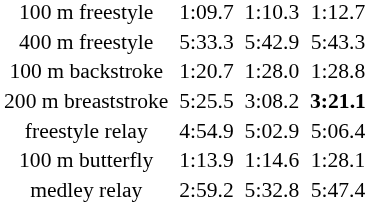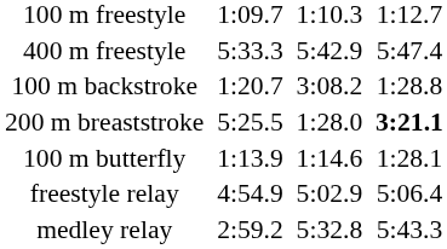 <table>
 <tr align="center">
 <td>100 m freestyle</td>
 <td align=left></td>
 <td>1:09.7</td>
 <td align=left></td>
 <td>1:10.3</td>
 <td align=left></td>
 <td>1:12.7</td>
 </tr>
 <tr align="center">
 <td>400 m freestyle</td>
 <td align=left></td>
 <td>5:33.3</td>
 <td align=left></td>
 <td>5:42.9</td>
 <td align=left></td>
-<td>5:43.3</td>
+<td>5:47.4</td>
 </tr>
 <tr align="center">
 <td>100 m backstroke</td>
 <td align=left></td>
 <td>1:20.7</td>
 <td align=left></td>
-<td>1:28.0</td>
+<td>3:08.2</td>
 <td align=left></td>
 <td>1:28.8</td>
 </tr>
 <tr align="center">
 <td>200 m breaststroke</td>
 <td align=left></td>
 <td>5:25.5</td>
 <td align=left></td>
-<td>3:08.2</td>
+<td>1:28.0</td>
 <td align=left></td>
 <td><strong>3:21.1</strong></td>
+</tr>
+<tr align="center">
+<td>100 m butterfly</td>
+<td align=left></td>
+<td>1:13.9</td>
+<td align=left></td>
+<td>1:14.6</td>
+<td align=left></td>
+<td>1:28.1</td>
 </tr>
 <tr align="center">
 <td> freestyle relay</td>
 <td align=left></td>
 <td>4:54.9</td>
 <td align=left></td>
 <td>5:02.9</td>
 <td align=left></td>
 <td>5:06.4</td>
 </tr>
 <tr align="center">
-<td>100 m butterfly</td>
-<td align=left></td>
-<td>1:13.9</td>
-<td align=left></td>
-<td>1:14.6</td>
-<td align=left></td>
-<td>1:28.1</td>
-</tr>
-<tr align="center">
 <td> medley relay</td>
 <td align=left></td>
 <td>2:59.2</td>
 <td align=left></td>
 <td>5:32.8</td>
 <td align=left></td>
-<td>5:47.4</td>
+<td>5:43.3</td>
 </tr>
 </table>
